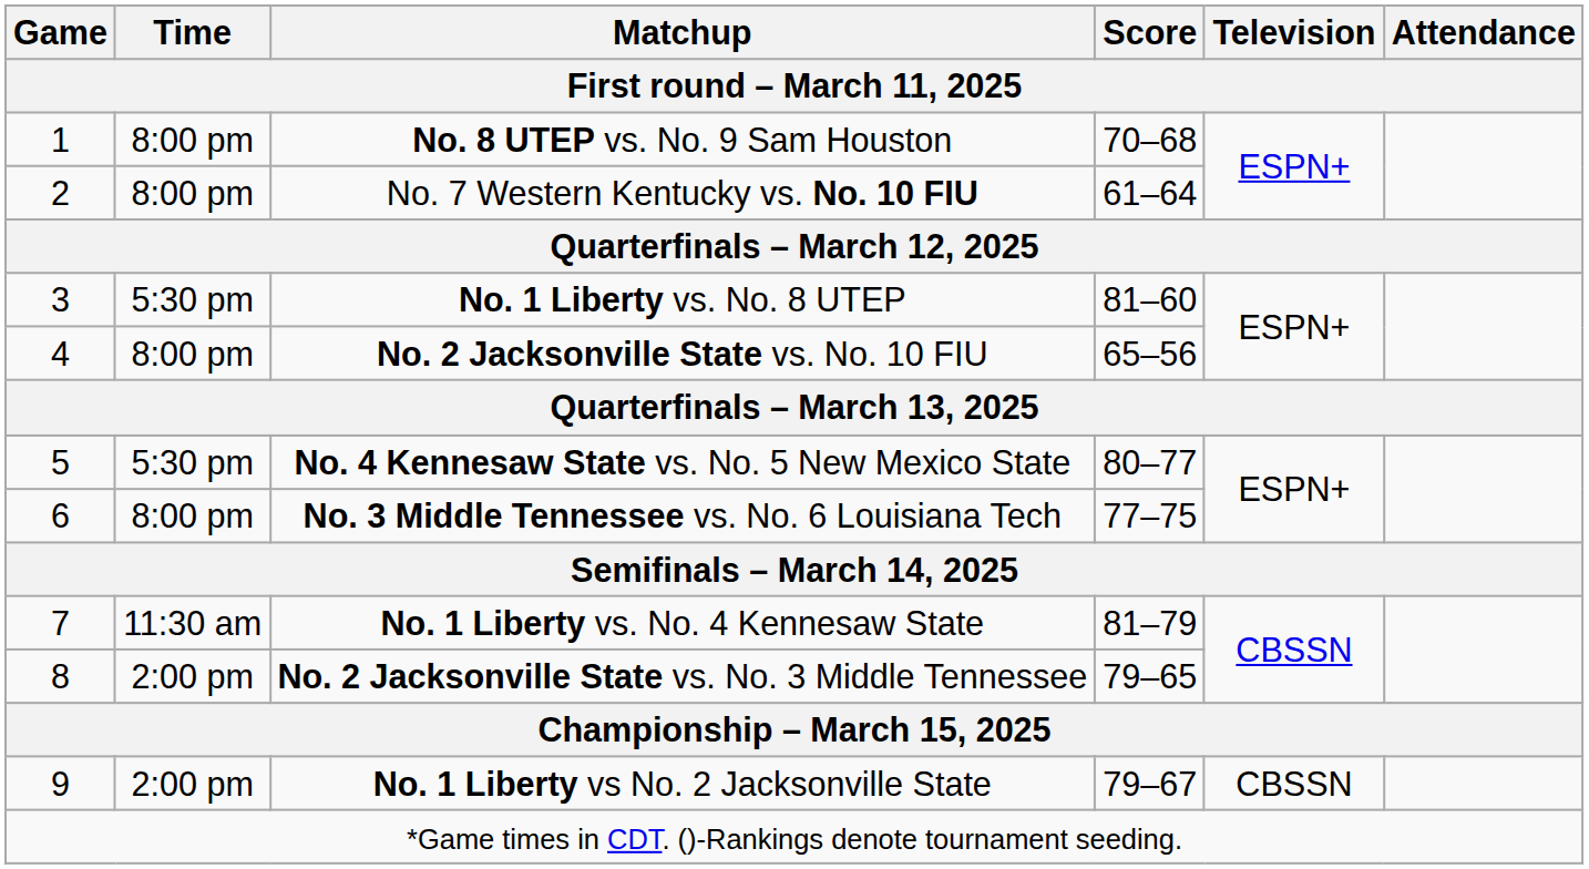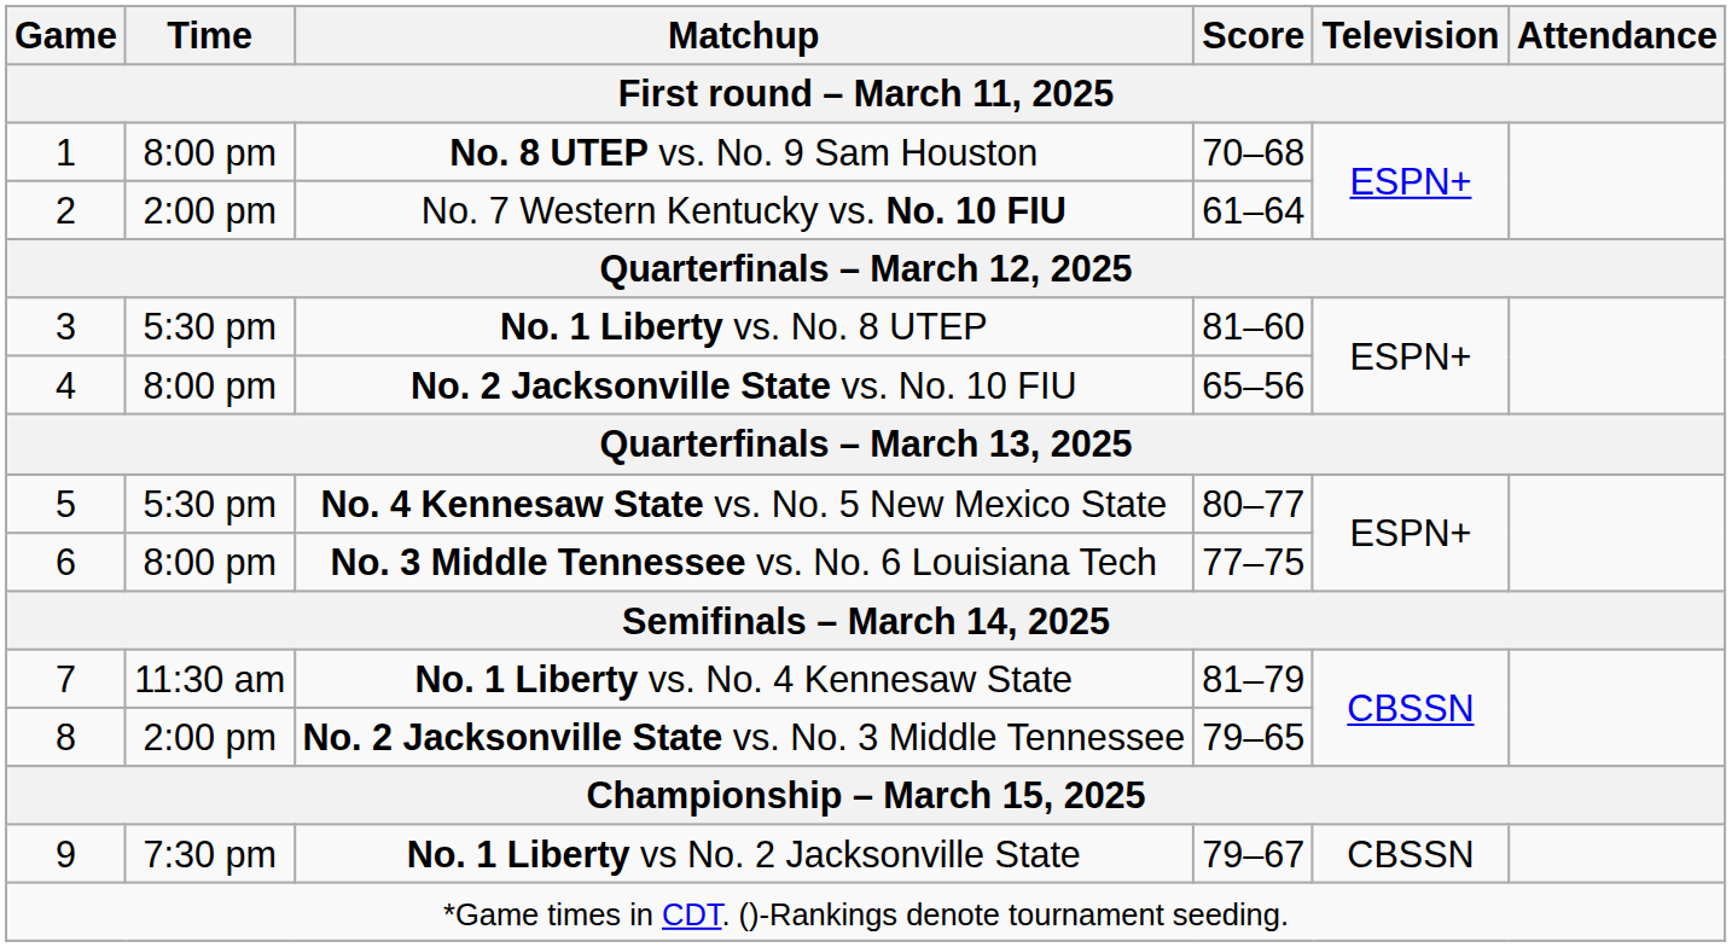 <table class="wikitable" style="font-size: 95%;text-align:center">
 <tr>
 <th>Game</th>
 <th>Time</th>
 <th>Matchup</th>
 <th>Score</th>
 <th>Television</th>
 <th>Attendance</th>
 </tr>
 <tr>
 <th colspan="6">First round – March 11, 2025</th>
 </tr>
 <tr>
 <td>1</td>
 <td>8:00 pm</td>
 <td><strong>No. 8 UTEP</strong> vs. No. 9 Sam Houston</td>
 <td>70–68</td>
 <td rowspan=2><a href='#'>ESPN+</a></td>
 <td rowspan=2></td>
 </tr>
 <tr>
 <td>2</td>
-<td>8:00 pm</td>
+<td>2:00 pm</td>
 <td>No. 7 Western Kentucky vs. <strong>No. 10 FIU</strong></td>
 <td>61–64</td>
 </tr>
 <tr>
 <th colspan="6">Quarterfinals – March 12, 2025</th>
 </tr>
 <tr>
 <td>3</td>
 <td>5:30 pm</td>
 <td><strong>No. 1 Liberty</strong> vs. No. 8 UTEP</td>
 <td>81–60</td>
 <td rowspan=2>ESPN+</td>
 <td rowspan=2></td>
 </tr>
 <tr>
 <td>4</td>
 <td>8:00 pm</td>
 <td><strong>No. 2 Jacksonville State</strong> vs. No. 10 FIU</td>
 <td>65–56</td>
 </tr>
 <tr>
 <th colspan="6">Quarterfinals – March 13, 2025</th>
 </tr>
 <tr>
 <td>5</td>
 <td>5:30 pm</td>
 <td><strong>No. 4 Kennesaw State</strong> vs. No. 5 New Mexico State</td>
 <td>80–77</td>
 <td rowspan=2>ESPN+</td>
 <td rowspan=2></td>
 </tr>
 <tr>
 <td>6</td>
 <td>8:00 pm</td>
 <td><strong>No. 3 Middle Tennessee</strong> vs. No. 6 Louisiana Tech</td>
 <td>77–75 </td>
 </tr>
 <tr>
 <th colspan="6">Semifinals – March 14, 2025</th>
 </tr>
 <tr>
 <td>7</td>
 <td>11:30 am</td>
 <td><strong>No. 1 Liberty</strong> vs. No. 4 Kennesaw State</td>
 <td>81–79</td>
 <td rowspan=2><a href='#'>CBSSN</a></td>
 <td rowspan=2></td>
 </tr>
 <tr>
 <td>8</td>
 <td>2:00 pm</td>
 <td><strong>No. 2 Jacksonville State</strong> vs. No. 3 Middle Tennessee</td>
 <td>79–65</td>
 </tr>
 <tr>
 <th colspan="6">Championship – March 15, 2025</th>
 </tr>
 <tr>
 <td>9</td>
-<td>2:00 pm</td>
+<td>7:30 pm</td>
 <td><strong>No. 1 Liberty</strong> vs No. 2 Jacksonville State</td>
 <td>79–67</td>
 <td>CBSSN</td>
 <td></td>
 </tr>
 <tr>
 <td colspan="7"><small>*Game times in <a href='#'>CDT</a>. ()-Rankings denote tournament seeding.</small></td>
 </tr>
 </table>
